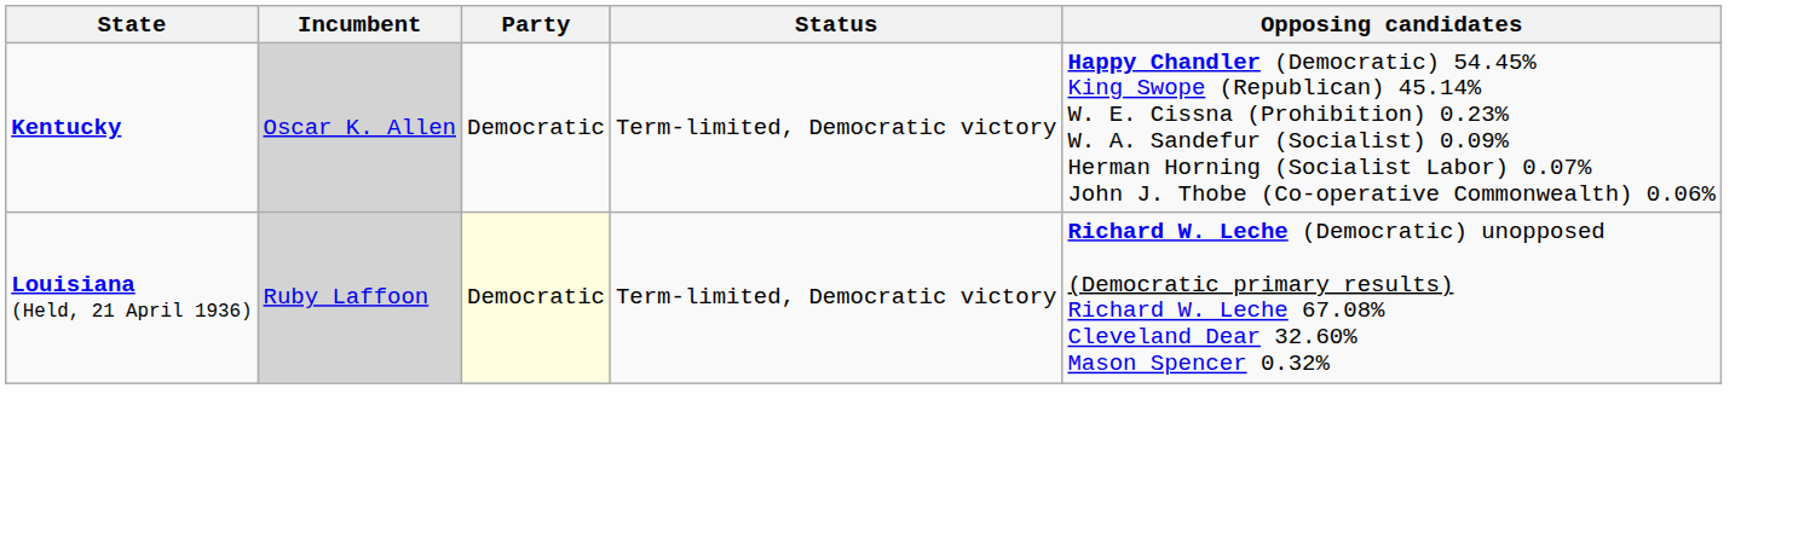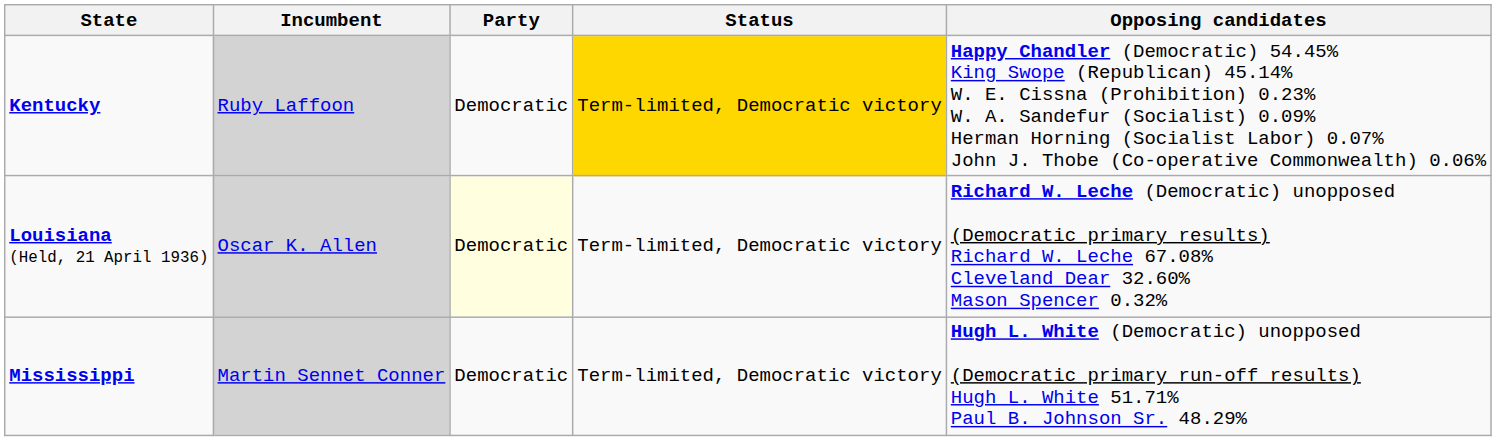 <table class="wikitable">
 <tr>
 <th>State</th>
 <th>Incumbent</th>
 <th>Party</th>
 <th>Status</th>
 <th>Opposing candidates</th>
 </tr>
 <tr>
 <td><strong><a href='#'>Kentucky</a></strong></td>
-<td bgcolor="lightgrey"><a href='#'>Oscar K. Allen</a></td>
+<td bgcolor="lightgrey"><a href='#'>Ruby Laffoon</a></td>
 <td>Democratic</td>
-<td>Term-limited, Democratic victory</td>
+<td style="background: gold;">Term-limited, Democratic victory</td>
 <td><strong><a href='#'>Happy Chandler</a></strong> (Democratic) 54.45%<br><a href='#'>King Swope</a> (Republican) 45.14%<br>W. E. Cissna (Prohibition) 0.23%<br>W. A. Sandefur (Socialist) 0.09%<br>Herman Horning (Socialist Labor) 0.07%<br>John J. Thobe (Co-operative Commonwealth) 0.06%<br></td>
 </tr>
 <tr>
 <td><strong><a href='#'>Louisiana</a></strong><br><small>(Held, 21 April 1936)</small><br></td>
-<td bgcolor="lightgrey"><a href='#'>Ruby Laffoon</a></td>
+<td bgcolor="lightgrey"><a href='#'>Oscar K. Allen</a></td>
 <td style="background: lightyellow;">Democratic</td>
 <td>Term-limited, Democratic victory</td>
 <td><strong><a href='#'>Richard W. Leche</a></strong> (Democratic) unopposed<br><br><u>(Democratic primary results)</u><br><a href='#'>Richard W. Leche</a> 67.08%<br><a href='#'>Cleveland Dear</a> 32.60%<br><a href='#'>Mason Spencer</a> 0.32%<br></td>
 </tr>
+<tr>
+<td><strong><a href='#'>Mississippi</a></strong></td>
+<td bgcolor="lightgrey"><a href='#'>Martin Sennet Conner</a></td>
+<td>Democratic</td>
+<td>Term-limited, Democratic victory</td>
+<td><strong><a href='#'>Hugh L. White</a></strong> (Democratic) unopposed<br><br><u>(Democratic primary run-off results)</u><br><a href='#'>Hugh L. White</a> 51.71%<br><a href='#'>Paul B. Johnson Sr.</a> 48.29%<br></td>
+</tr>
 </table>
